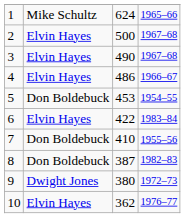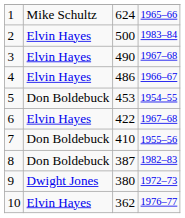 <table class="wikitable">
 <tr>
 </tr>
 <tr>
 <td>1</td>
 <td>Mike Schultz</td>
 <td>624</td>
 <td style="font-size:80%;"><a href='#'>1965–66</a></td>
 </tr>
 <tr>
 <td>2</td>
 <td><a href='#'>Elvin Hayes</a></td>
 <td>500</td>
-<td style="font-size:80%;"><a href='#'>1967–68</a></td>
+<td style="font-size:80%;"><a href='#'>1983–84</a></td>
 </tr>
 <tr>
 <td>3</td>
 <td><a href='#'>Elvin Hayes</a></td>
 <td>490</td>
 <td style="font-size:80%;"><a href='#'>1967–68</a></td>
 </tr>
 <tr>
 <td>4</td>
 <td><a href='#'>Elvin Hayes</a></td>
 <td>486</td>
 <td style="font-size:80%;"><a href='#'>1966–67</a></td>
 </tr>
 <tr>
 <td>5</td>
 <td>Don Boldebuck</td>
 <td>453</td>
 <td style="font-size:80%;"><a href='#'>1954–55</a></td>
 </tr>
 <tr>
 <td>6</td>
 <td><a href='#'>Elvin Hayes</a></td>
 <td>422</td>
-<td style="font-size:80%;"><a href='#'>1983–84</a></td>
+<td style="font-size:80%;"><a href='#'>1967–68</a></td>
 </tr>
 <tr>
 <td>7</td>
 <td>Don Boldebuck</td>
 <td>410</td>
 <td style="font-size:80%;"><a href='#'>1955–56</a></td>
 </tr>
 <tr>
 <td>8</td>
 <td>Don Boldebuck</td>
 <td>387</td>
 <td style="font-size:80%;"><a href='#'>1982–83</a></td>
 </tr>
 <tr>
 <td>9</td>
 <td><a href='#'>Dwight Jones</a></td>
 <td>380</td>
 <td style="font-size:80%;"><a href='#'>1972–73</a></td>
 </tr>
 <tr>
 <td>10</td>
 <td><a href='#'>Elvin Hayes</a></td>
 <td>362</td>
 <td style="font-size:80%;"><a href='#'>1976–77</a></td>
 </tr>
 </table>
